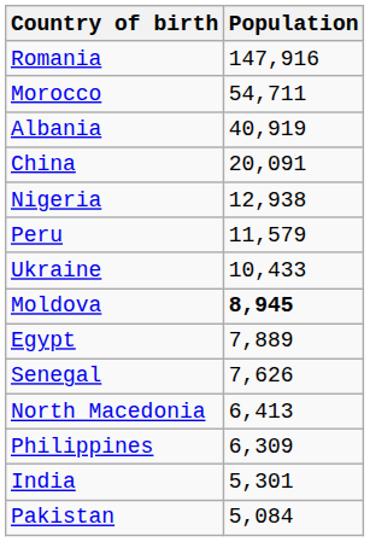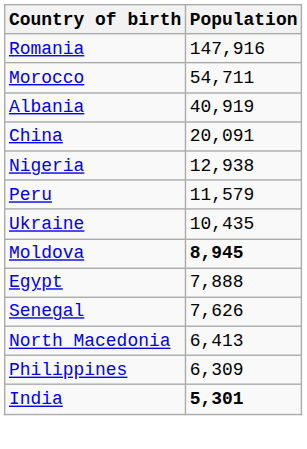 <table class="wikitable floatright">
 <tr>
 <th><strong>Country of birth</strong></th>
 <th>Population</th>
 </tr>
 <tr>
 <td> <a href='#'>Romania</a></td>
 <td>147,916</td>
 </tr>
 <tr>
 <td> <a href='#'>Morocco</a></td>
 <td>54,711</td>
 </tr>
 <tr>
 <td> <a href='#'>Albania</a></td>
 <td>40,919</td>
 </tr>
 <tr>
 <td> <a href='#'>China</a></td>
 <td>20,091</td>
 </tr>
 <tr>
 <td> <a href='#'>Nigeria</a></td>
 <td>12,938</td>
 </tr>
 <tr>
 <td> <a href='#'>Peru</a></td>
 <td>11,579</td>
 </tr>
 <tr>
 <td> <a href='#'>Ukraine</a></td>
-<td>10,433</td>
+<td>10,435</td>
 </tr>
 <tr>
 <td> <a href='#'>Moldova</a></td>
 <td><strong>8,945</strong></td>
 </tr>
 <tr>
 <td> <a href='#'>Egypt</a></td>
-<td>7,889</td>
+<td>7,888</td>
 </tr>
 <tr>
 <td> <a href='#'>Senegal</a></td>
 <td>7,626</td>
 </tr>
 <tr>
 <td> <a href='#'>North Macedonia</a></td>
 <td>6,413</td>
 </tr>
 <tr>
 <td> <a href='#'>Philippines</a></td>
 <td>6,309</td>
 </tr>
 <tr>
 <td> <a href='#'>India</a></td>
-<td>5,301</td>
-</tr>
-<tr>
-<td> <a href='#'>Pakistan</a></td>
-<td>5,084</td>
+<td><strong>5,301</strong></td>
 </tr>
 </table>
